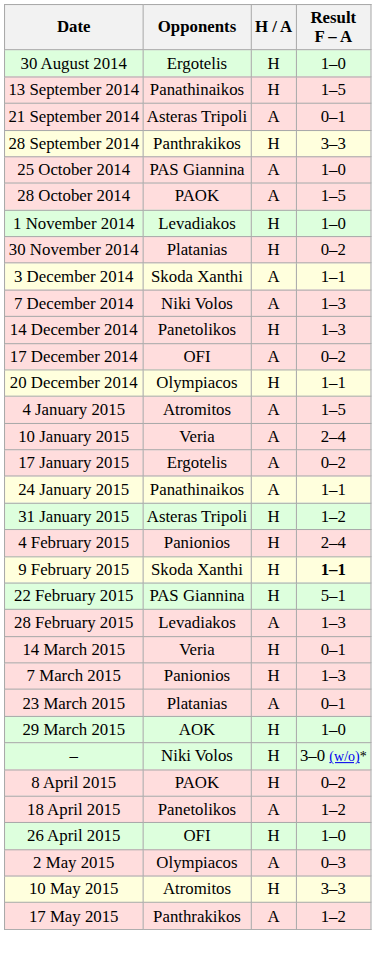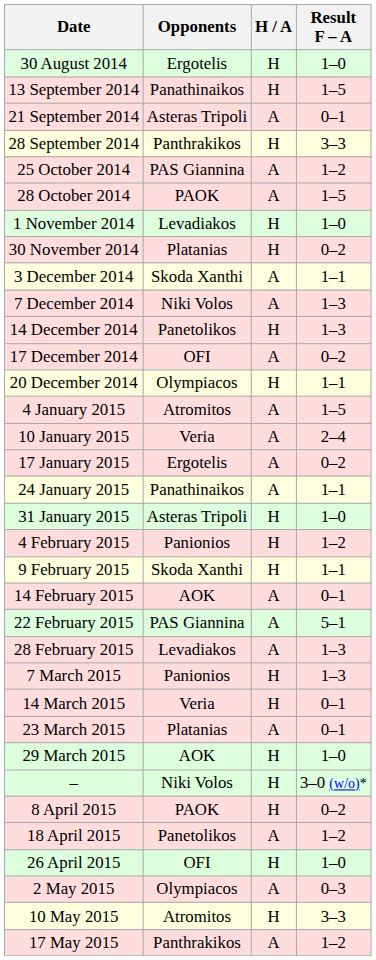 <table class="wikitable" style="text-align:center">
 <tr>
 <th>Date</th>
 <th>Opponents</th>
 <th>H / A</th>
 <th>Result<br>F – A</th>
 </tr>
 <tr bgcolor="#ddffdd">
 <td>30 August 2014</td>
 <td>Ergotelis</td>
 <td>H</td>
 <td>1–0</td>
 </tr>
 <tr bgcolor="#ffdddd">
 <td>13 September 2014</td>
 <td>Panathinaikos</td>
 <td>H</td>
 <td>1–5</td>
 </tr>
 <tr bgcolor="#ffdddd">
 <td>21 September 2014</td>
 <td>Asteras Tripoli</td>
 <td>A</td>
 <td>0–1</td>
 </tr>
 <tr bgcolor="#ffffdd">
 <td>28 September 2014</td>
 <td>Panthrakikos</td>
 <td>H</td>
 <td>3–3</td>
 </tr>
 <tr bgcolor="#ffdddd">
 <td>25 October 2014</td>
 <td>PAS Giannina</td>
 <td>A</td>
-<td>1–0</td>
+<td>1–2</td>
 </tr>
 <tr bgcolor="#ffdddd">
 <td>28 October 2014</td>
 <td>PAOK</td>
 <td>A</td>
 <td>1–5</td>
 </tr>
 <tr bgcolor="#ddffdd">
 <td>1 November 2014</td>
 <td>Levadiakos</td>
 <td>H</td>
 <td>1–0</td>
 </tr>
 <tr bgcolor="#ffdddd">
 <td>30 November 2014</td>
 <td>Platanias</td>
 <td>H</td>
 <td>0–2</td>
 </tr>
 <tr bgcolor="#ffffdd">
 <td>3 December 2014</td>
 <td>Skoda Xanthi</td>
 <td>A</td>
 <td>1–1</td>
 </tr>
 <tr bgcolor="#ffdddd">
 <td>7 December 2014</td>
 <td>Niki Volos</td>
 <td>A</td>
 <td>1–3</td>
 </tr>
 <tr bgcolor="#ffdddd">
 <td>14 December 2014</td>
 <td>Panetolikos</td>
 <td>H</td>
 <td>1–3</td>
 </tr>
 <tr bgcolor="#ffdddd">
 <td>17 December 2014</td>
 <td>OFI</td>
 <td>A</td>
 <td>0–2</td>
 </tr>
 <tr bgcolor="#ffffdd">
 <td>20 December 2014</td>
 <td>Olympiacos</td>
 <td>H</td>
 <td>1–1</td>
 </tr>
 <tr bgcolor="#ffdddd">
 <td>4 January 2015</td>
 <td>Atromitos</td>
 <td>A</td>
 <td>1–5</td>
 </tr>
 <tr bgcolor="#ffdddd">
 <td>10 January 2015</td>
 <td>Veria</td>
 <td>A</td>
 <td>2–4</td>
 </tr>
 <tr bgcolor="#ffdddd">
 <td>17 January 2015</td>
 <td>Ergotelis</td>
 <td>A</td>
 <td>0–2</td>
 </tr>
 <tr bgcolor="#ffffdd">
 <td>24 January 2015</td>
 <td>Panathinaikos</td>
 <td>A</td>
 <td>1–1</td>
 </tr>
 <tr bgcolor="#ddffdd">
 <td>31 January 2015</td>
 <td>Asteras Tripoli</td>
 <td>H</td>
-<td>1–2</td>
+<td>1–0</td>
 </tr>
 <tr bgcolor="#ffdddd">
 <td>4 February 2015</td>
 <td>Panionios</td>
 <td>H</td>
-<td>2–4</td>
+<td>1–2</td>
 </tr>
 <tr bgcolor="#ffffdd">
 <td>9 February 2015</td>
 <td>Skoda Xanthi</td>
 <td>H</td>
-<td><strong>1–1</strong></td>
+<td>1–1</td>
+</tr>
+<tr bgcolor="#ffdddd">
+<td>14 February 2015</td>
+<td>AOK</td>
+<td>A</td>
+<td>0–1</td>
 </tr>
 <tr bgcolor="#ddffdd">
 <td>22 February 2015</td>
 <td>PAS Giannina</td>
-<td>H</td>
+<td>A</td>
 <td>5–1</td>
 </tr>
 <tr bgcolor="#ffdddd">
 <td>28 February 2015</td>
 <td>Levadiakos</td>
 <td>A</td>
 <td>1–3</td>
 </tr>
 <tr bgcolor="#ffdddd">
+<td>7 March 2015</td>
+<td>Panionios</td>
+<td>H</td>
+<td>1–3</td>
+</tr>
+<tr bgcolor="#ffdddd">
 <td>14 March 2015</td>
 <td>Veria</td>
 <td>H</td>
 <td>0–1</td>
-</tr>
-<tr bgcolor="#ffdddd">
-<td>7 March 2015</td>
-<td>Panionios</td>
-<td>H</td>
-<td>1–3</td>
 </tr>
 <tr bgcolor="#ffdddd">
 <td>23 March 2015</td>
 <td>Platanias</td>
 <td>A</td>
 <td>0–1</td>
 </tr>
 <tr bgcolor="#ddffdd">
 <td>29 March 2015</td>
 <td>AOK</td>
 <td>H</td>
 <td>1–0</td>
 </tr>
 <tr bgcolor="#ddffdd">
 <td>–</td>
 <td>Niki Volos</td>
 <td>H</td>
 <td>3–0 <small><a href='#'>(w/o)</a>*</small></td>
 </tr>
 <tr bgcolor="#ffdddd">
 <td>8 April 2015</td>
 <td>PAOK</td>
 <td>H</td>
 <td>0–2</td>
 </tr>
 <tr bgcolor="#ffdddd">
 <td>18 April 2015</td>
 <td>Panetolikos</td>
 <td>A</td>
 <td>1–2</td>
 </tr>
 <tr bgcolor="#ddffdd">
 <td>26 April 2015</td>
 <td>OFI</td>
 <td>H</td>
 <td>1–0</td>
 </tr>
 <tr bgcolor="#ffdddd">
 <td>2 May 2015</td>
 <td>Olympiacos</td>
 <td>A</td>
 <td>0–3</td>
 </tr>
 <tr bgcolor="#ffffdd">
 <td>10 May 2015</td>
 <td>Atromitos</td>
 <td>H</td>
 <td>3–3</td>
 </tr>
 <tr bgcolor="#ffdddd">
 <td>17 May 2015</td>
 <td>Panthrakikos</td>
 <td>A</td>
 <td>1–2</td>
 </tr>
 </table>
